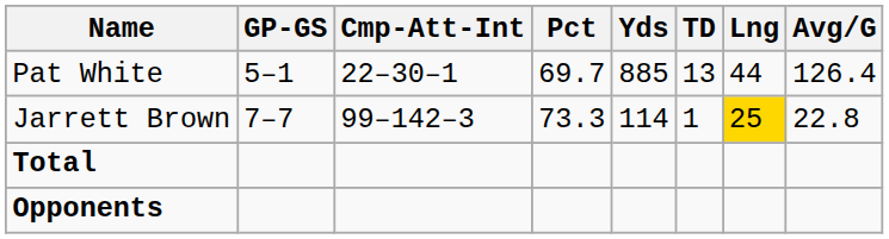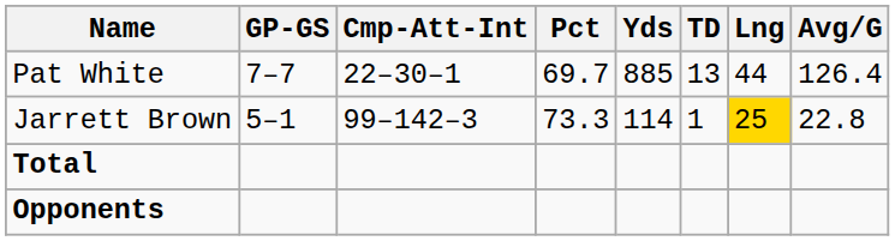 <table class="wikitable" style="white-space:nowrap;">
 <tr>
 <th>Name</th>
 <th>GP-GS</th>
 <th>Cmp-Att-Int</th>
 <th>Pct</th>
 <th>Yds</th>
 <th>TD</th>
 <th>Lng</th>
 <th>Avg/G</th>
 </tr>
 <tr>
 <td>Pat White</td>
-<td>5–1</td>
+<td>7–7</td>
 <td>22–30–1</td>
 <td>69.7</td>
 <td>885</td>
 <td>13</td>
 <td>44</td>
 <td>126.4</td>
 </tr>
 <tr>
 <td>Jarrett Brown</td>
-<td>7–7</td>
+<td>5–1</td>
 <td>99–142–3</td>
 <td>73.3</td>
 <td>114</td>
 <td>1</td>
 <td style="background: gold;">25</td>
 <td>22.8</td>
 </tr>
 <tr>
 <td><strong>Total</strong></td>
 <td> </td>
 <td> </td>
 <td> </td>
 <td> </td>
 <td> </td>
 <td> </td>
 <td> </td>
 </tr>
 <tr>
 <td><strong>Opponents</strong></td>
 <td> </td>
 <td> </td>
 <td> </td>
 <td> </td>
 <td> </td>
 <td> </td>
 <td> </td>
 </tr>
 </table>
